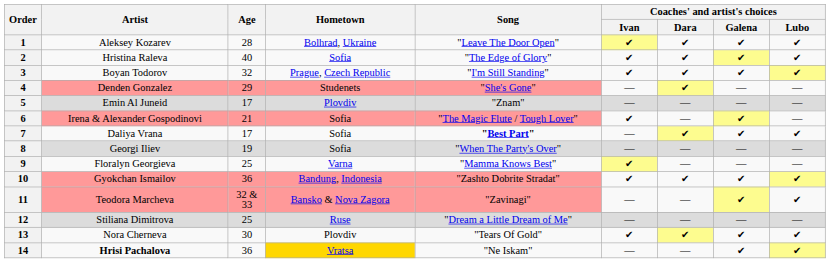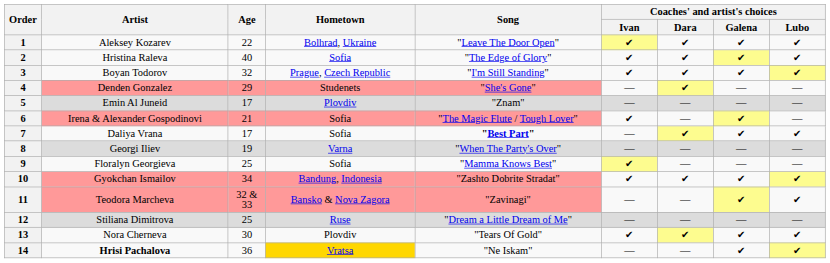 <table class="wikitable" style="text-align:center; line-height:16px; width:100%">
 <tr>
 <th rowspan="2" scope="col" style="width:04%">Order</th>
 <th rowspan="2" scope="col" style="width:20%">Artist</th>
 <th rowspan="2" scope="col" style="width:04%">Age</th>
 <th rowspan="2" scope="col" style="width:16%">Hometown</th>
 <th rowspan="2" scope="col" style="width:20%">Song</th>
 <th colspan="4" scope="col" style="width:24%">Coaches' and artist's choices</th>
 </tr>
 <tr>
 <th style="width:06%">Ivan</th>
 <th style="width:06%">Dara</th>
 <th style="width:06%">Galena</th>
 <th style="width:06%">Lubo</th>
 </tr>
 <tr>
 <th>1</th>
 <td>Aleksey Kozarev</td>
-<td>28</td>
+<td>22</td>
 <td><a href='#'>Bolhrad</a>, <a href='#'>Ukraine</a></td>
 <td>"<a href='#'>Leave The Door Open</a>"</td>
 <td style="background:#fdfc8f">✔</td>
 <td>✔</td>
 <td>✔</td>
 <td>✔</td>
 </tr>
 <tr>
 <th>2</th>
 <td>Hristina Raleva</td>
 <td>40</td>
 <td><a href='#'>Sofia</a></td>
 <td>"<a href='#'>The Edge of Glory</a>"</td>
 <td>✔</td>
 <td>✔</td>
 <td style="background:#fdfc8f">✔</td>
 <td>✔</td>
 </tr>
 <tr>
 <th>3</th>
 <td>Boyan Todorov</td>
 <td>32</td>
 <td><a href='#'>Prague</a>, <a href='#'>Czech Republic</a></td>
 <td>"<a href='#'>I'm Still Standing</a>"</td>
 <td>✔</td>
 <td>✔</td>
 <td>✔</td>
 <td style="background:#fdfc8f">✔</td>
 </tr>
 <tr>
 <th>4</th>
 <td style="background:#FF9999">Denden Gonzalez</td>
 <td style="background:#FF9999">29</td>
 <td style="background:#FF9999">Studenets</td>
 <td style="background:#FF9999">"<a href='#'>She's Gone</a>"</td>
 <td>—</td>
 <td style="background:#fdfc8f">✔</td>
 <td>—</td>
 <td>—</td>
 </tr>
 <tr style="background:#dcdcdc">
 <th>5</th>
 <td>Emin Al Juneid</td>
 <td>17</td>
 <td><a href='#'>Plovdiv</a></td>
 <td>"Znam"</td>
 <td>—</td>
 <td>—</td>
 <td>—</td>
 <td>—</td>
 </tr>
 <tr>
 <th>6</th>
 <td style="background:#FF9999">Irena & Alexander Gospodinovi</td>
 <td style="background:#FF9999">21</td>
 <td style="background:#FF9999">Sofia</td>
 <td style="background:#FF9999">"<a href='#'>The Magic Flute</a> / <a href='#'>Tough Lover</a>"</td>
 <td>✔</td>
 <td>—</td>
 <td style="background:#fdfc8f">✔</td>
 <td>—</td>
 </tr>
 <tr>
 <th>7</th>
 <td>Daliya Vrana</td>
 <td>17</td>
 <td>Sofia</td>
 <td><strong>"<a href='#'>Best Part</a>"</strong></td>
 <td>—</td>
 <td style="background:#fdfc8f">✔</td>
 <td>✔</td>
 <td>✔</td>
 </tr>
 <tr style="background:#dcdcdc">
 <th>8</th>
 <td>Georgi Iliev</td>
 <td>19</td>
-<td>Sofia</td>
+<td><a href='#'>Varna</a></td>
 <td>"<a href='#'>When The Party's Over</a>"</td>
 <td>—</td>
 <td>—</td>
 <td>—</td>
 <td>—</td>
 </tr>
 <tr>
 <th>9</th>
 <td>Floralyn Georgieva</td>
 <td>25</td>
-<td><a href='#'>Varna</a></td>
+<td>Sofia</td>
 <td>"<a href='#'>Mamma Knows Best</a>"</td>
 <td style="background:#fdfc8f">✔</td>
 <td>—</td>
 <td>—</td>
 <td>—</td>
 </tr>
 <tr>
 <th>10</th>
 <td style="background:#FF9999">Gyokchan Ismailov</td>
-<td style="background:#FF9999">36</td>
+<td style="background:#FF9999">34</td>
 <td style="background:#FF9999"><a href='#'>Bandung</a>, <a href='#'>Indonesia</a></td>
 <td style="background:#FF9999">"Zashto Dobrite Stradat"</td>
 <td>✔</td>
 <td>✔</td>
 <td>✔</td>
 <td style="background:#fdfc8f">✔</td>
 </tr>
 <tr>
 <th>11</th>
 <td style="background:#FF9999">Teodora Marcheva</td>
 <td style="background:#FF9999">32 & 33</td>
 <td style="background:#FF9999"><a href='#'>Bansko</a> & <a href='#'>Nova Zagora</a></td>
 <td style="background:#FF9999">"Zavinagi"</td>
 <td>—</td>
 <td>—</td>
 <td style="background:#fdfc8f">✔</td>
 <td>✔</td>
 </tr>
 <tr style="background:#dcdcdc">
 <th>12</th>
 <td>Stiliana Dimitrova</td>
 <td>25</td>
 <td><a href='#'>Ruse</a></td>
 <td>"<a href='#'>Dream a Little Dream of Me</a>"</td>
 <td>—</td>
 <td>—</td>
 <td>—</td>
 <td>—</td>
 </tr>
 <tr>
 <th>13</th>
 <td>Nora Cherneva</td>
 <td>30</td>
 <td>Plovdiv</td>
 <td>"Tears Of Gold"</td>
 <td>✔</td>
 <td style="background:#fdfc8f">✔</td>
 <td>✔</td>
 <td>✔</td>
 </tr>
 <tr>
 <th>14</th>
 <td><strong>Hrisi Pachalova</strong></td>
 <td>36</td>
 <td style="background: gold;"><a href='#'>Vratsa</a></td>
 <td>"Ne Iskam"</td>
 <td>—</td>
 <td>—</td>
 <td>✔</td>
 <td style="background:#fdfc8f">✔</td>
 </tr>
 </table>
